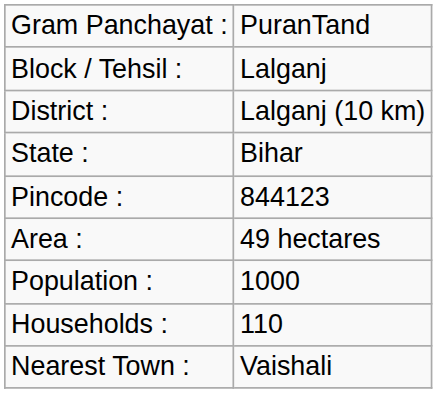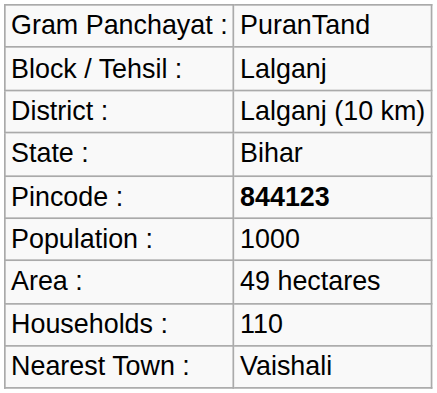 <table class="wikitable">
 <tr>
 <td>Gram Panchayat :</td>
 <td>PuranTand</td>
 </tr>
 <tr>
 <td>Block / Tehsil :</td>
 <td>Lalganj</td>
 </tr>
 <tr>
 <td>District :</td>
 <td>Lalganj (10 km)</td>
 </tr>
 <tr>
 <td>State :</td>
 <td>Bihar</td>
 </tr>
 <tr>
 <td>Pincode :</td>
-<td>844123</td>
+<td><strong>844123</strong></td>
+</tr>
+<tr>
+<td>Population :</td>
+<td>1000</td>
 </tr>
 <tr>
 <td>Area :</td>
 <td>49 hectares</td>
-</tr>
-<tr>
-<td>Population :</td>
-<td>1000</td>
 </tr>
 <tr>
 <td>Households :</td>
 <td>110</td>
 </tr>
 <tr>
 <td>Nearest Town :</td>
 <td>Vaishali</td>
 </tr>
 </table>
